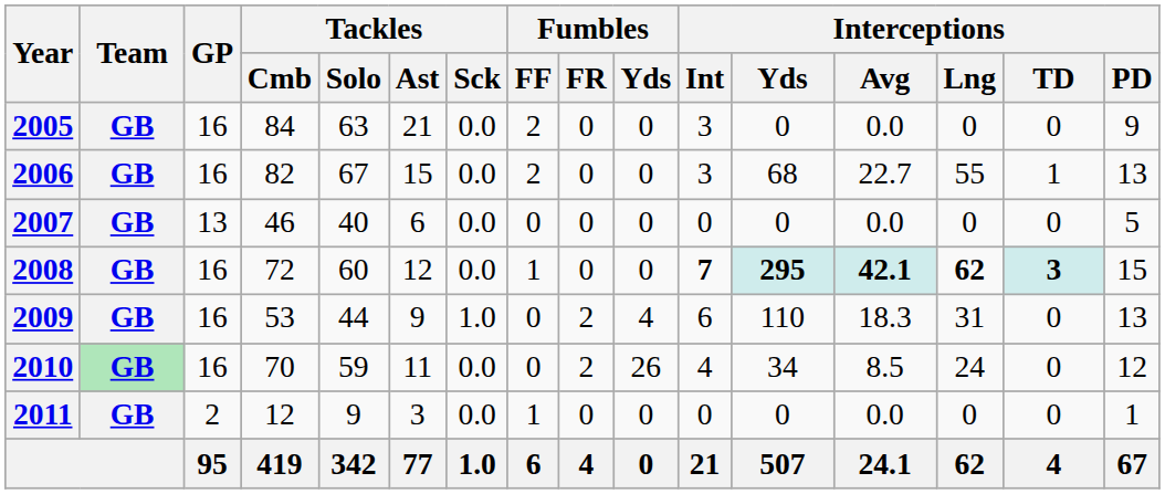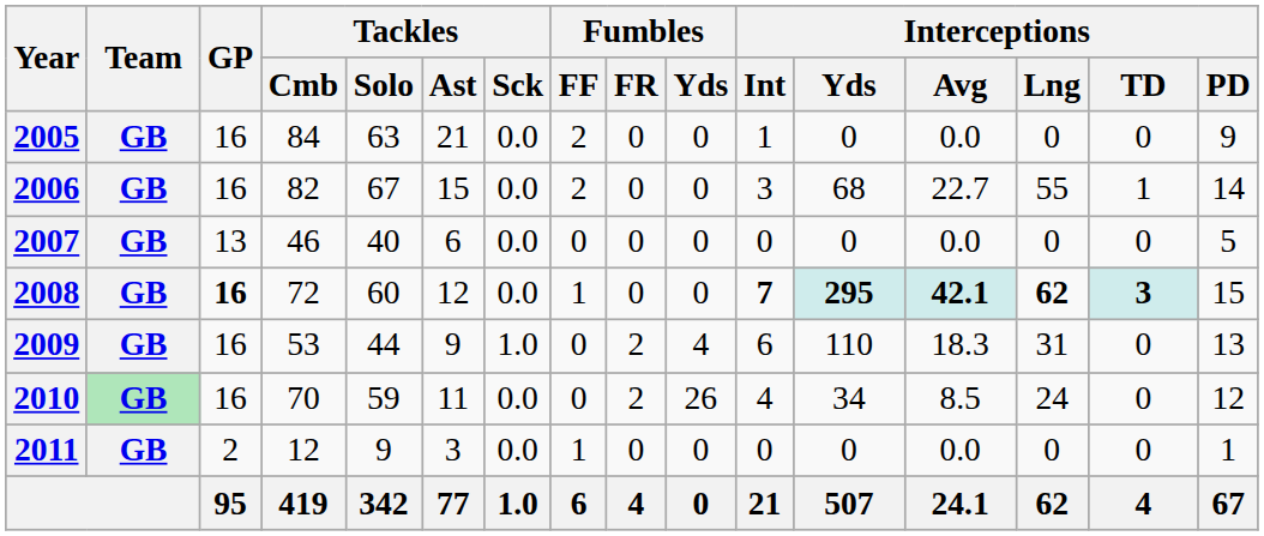 <table class="wikitable" style="text-align:center;">
 <tr>
 <th rowspan="2">Year</th>
 <th rowspan="2">Team</th>
 <th rowspan="2">GP</th>
 <th colspan="4">Tackles</th>
 <th colspan="3">Fumbles</th>
 <th colspan="6">Interceptions</th>
 </tr>
 <tr>
 <th>Cmb</th>
 <th>Solo</th>
 <th>Ast</th>
 <th>Sck</th>
 <th>FF</th>
 <th>FR</th>
 <th>Yds</th>
 <th>Int</th>
 <th>Yds</th>
 <th>Avg</th>
 <th>Lng</th>
 <th>TD</th>
 <th>PD</th>
 </tr>
 <tr>
 <th><a href='#'>2005</a></th>
 <th><a href='#'>GB</a></th>
 <td>16</td>
 <td>84</td>
 <td>63</td>
 <td>21</td>
 <td>0.0</td>
 <td>2</td>
 <td>0</td>
 <td>0</td>
-<td>3</td>
+<td>1</td>
 <td>0</td>
 <td>0.0</td>
 <td>0</td>
 <td>0</td>
 <td>9</td>
 </tr>
 <tr>
 <th><a href='#'>2006</a></th>
 <th><a href='#'>GB</a></th>
 <td>16</td>
 <td>82</td>
 <td>67</td>
 <td>15</td>
 <td>0.0</td>
 <td>2</td>
 <td>0</td>
 <td>0</td>
 <td>3</td>
 <td>68</td>
 <td>22.7</td>
 <td>55</td>
 <td>1</td>
-<td>13</td>
+<td>14</td>
 </tr>
 <tr>
 <th><a href='#'>2007</a></th>
 <th><a href='#'>GB</a></th>
 <td>13</td>
 <td>46</td>
 <td>40</td>
 <td>6</td>
 <td>0.0</td>
 <td>0</td>
 <td>0</td>
 <td>0</td>
 <td>0</td>
 <td>0</td>
 <td>0.0</td>
 <td>0</td>
 <td>0</td>
 <td>5</td>
 </tr>
 <tr>
 <th><a href='#'>2008</a></th>
 <th><a href='#'>GB</a></th>
-<td>16</td>
+<td><strong>16</strong></td>
 <td>72</td>
 <td>60</td>
 <td>12</td>
 <td>0.0</td>
 <td>1</td>
 <td>0</td>
 <td>0</td>
 <td><strong>7</strong></td>
 <td style="background:#cfecec; width:3em;"><strong>295</strong></td>
 <td style="background:#cfecec; width:3em;"><strong>42.1</strong></td>
 <td><strong>62</strong></td>
 <td style="background:#cfecec; width:3em;"><strong>3</strong></td>
 <td>15</td>
 </tr>
 <tr>
 <th><a href='#'>2009</a></th>
 <th><a href='#'>GB</a></th>
 <td>16</td>
 <td>53</td>
 <td>44</td>
 <td>9</td>
 <td>1.0</td>
 <td>0</td>
 <td>2</td>
 <td>4</td>
 <td>6</td>
 <td>110</td>
 <td>18.3</td>
 <td>31</td>
 <td>0</td>
 <td>13</td>
 </tr>
 <tr>
 <th><a href='#'>2010</a></th>
 <th style="background:#afe6ba; width:3em;"><a href='#'>GB</a></th>
 <td>16</td>
 <td>70</td>
 <td>59</td>
 <td>11</td>
 <td>0.0</td>
 <td>0</td>
 <td>2</td>
 <td>26</td>
 <td>4</td>
 <td>34</td>
 <td>8.5</td>
 <td>24</td>
 <td>0</td>
 <td>12</td>
 </tr>
 <tr>
 <th><a href='#'>2011</a></th>
 <th><a href='#'>GB</a></th>
 <td>2</td>
 <td>12</td>
 <td>9</td>
 <td>3</td>
 <td>0.0</td>
 <td>1</td>
 <td>0</td>
 <td>0</td>
 <td>0</td>
 <td>0</td>
 <td>0.0</td>
 <td>0</td>
 <td>0</td>
 <td>1</td>
 </tr>
 <tr>
 <th colspan="2"></th>
 <th>95</th>
 <th>419</th>
 <th>342</th>
 <th>77</th>
 <th>1.0</th>
 <th>6</th>
 <th>4</th>
 <th>0</th>
 <th>21</th>
 <th>507</th>
 <th>24.1</th>
 <th>62</th>
 <th>4</th>
 <th>67</th>
 </tr>
 </table>
